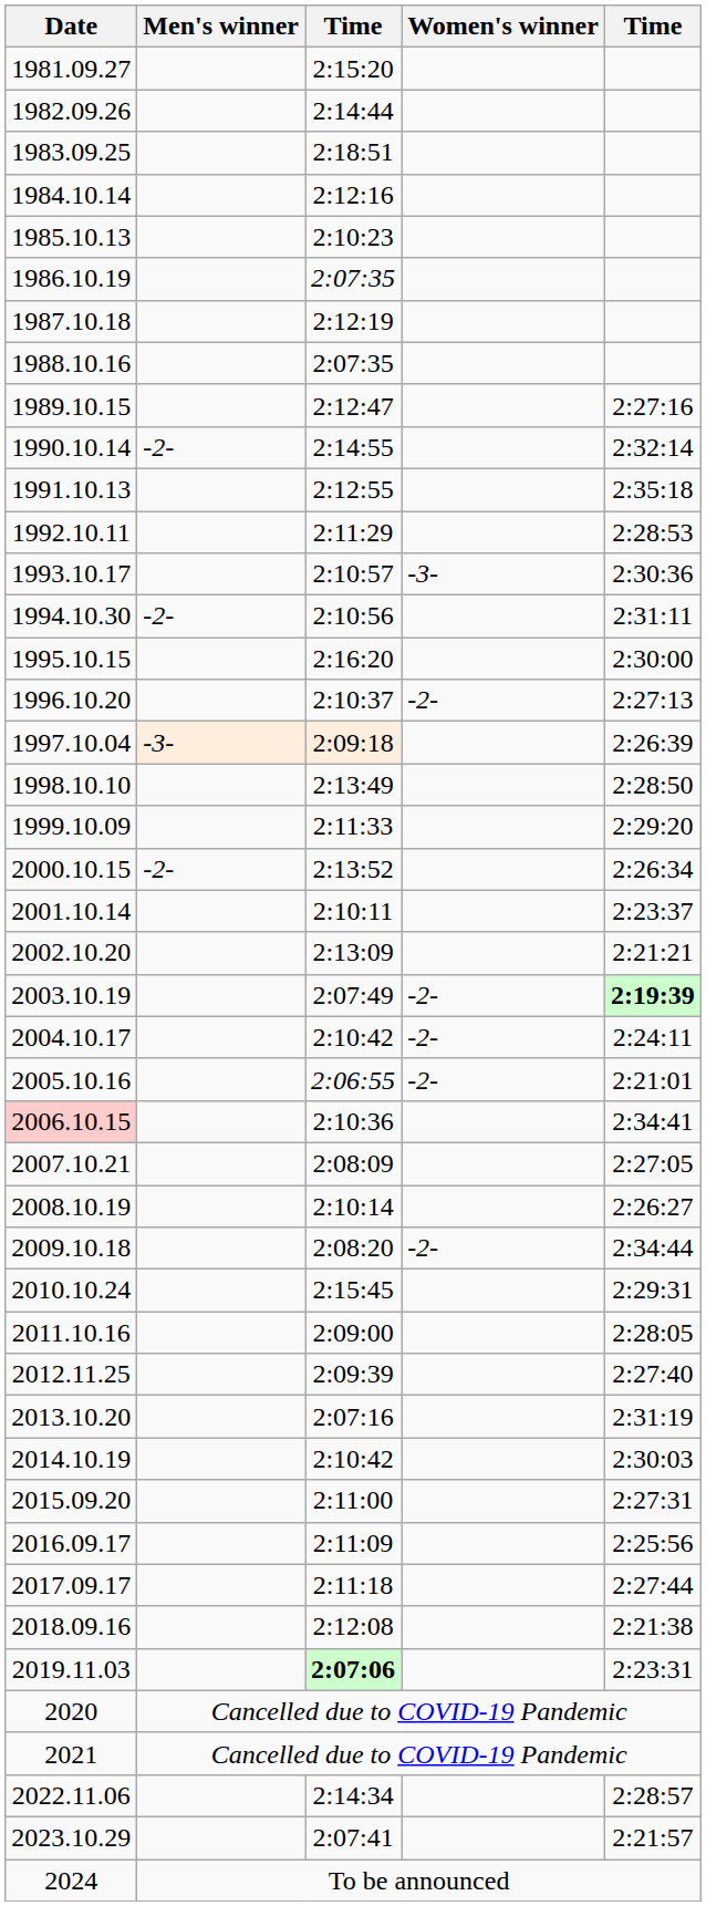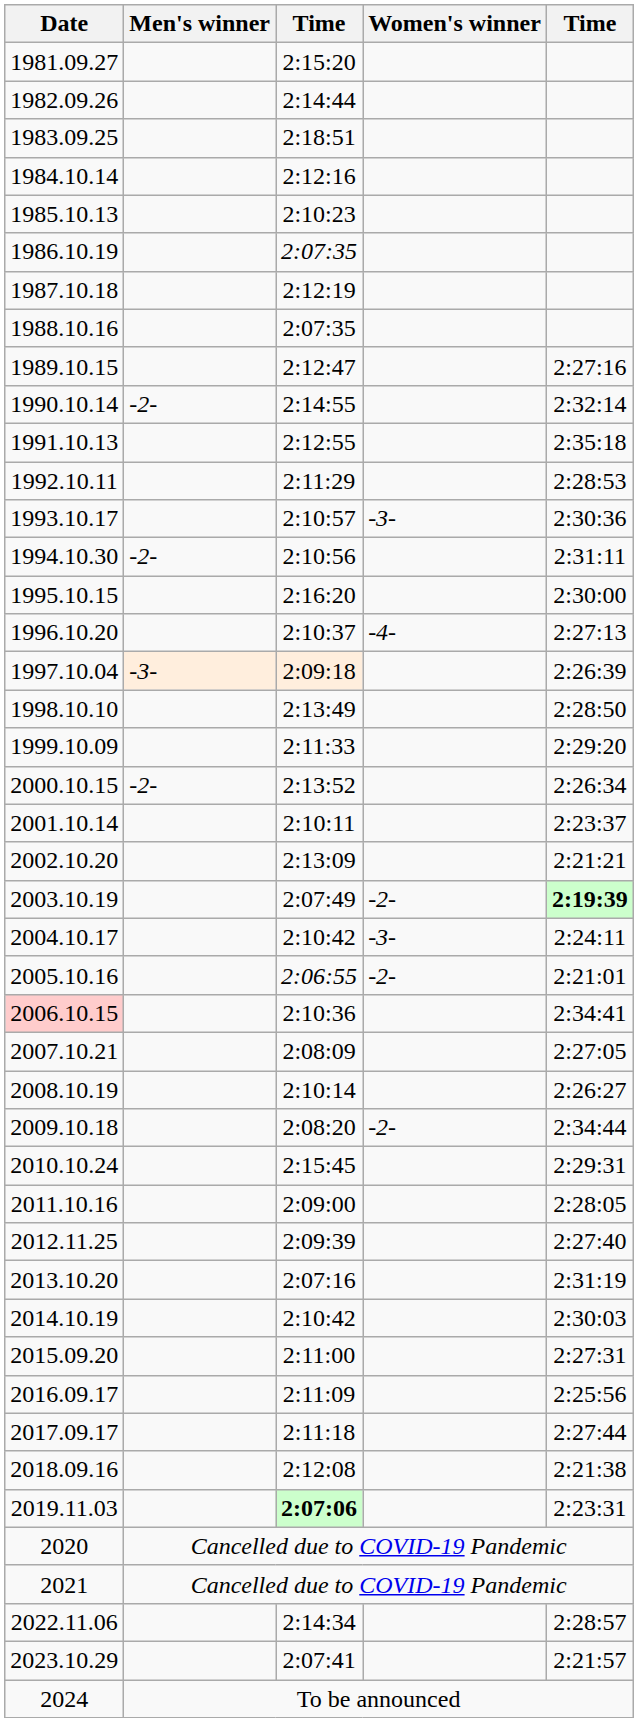 <table class="wikitable sortable" style=" text-align:center;">
 <tr>
 <th>Date</th>
 <th>Men's winner</th>
 <th>Time</th>
 <th>Women's winner</th>
 <th>Time</th>
 </tr>
 <tr>
 <td>1981.09.27</td>
 <td align="left"></td>
 <td>2:15:20</td>
 <td></td>
 <td></td>
 </tr>
 <tr>
 <td>1982.09.26</td>
 <td align="left"></td>
 <td>2:14:44</td>
 <td></td>
 <td></td>
 </tr>
 <tr>
 <td>1983.09.25</td>
 <td align="left"></td>
 <td>2:18:51</td>
 <td></td>
 <td></td>
 </tr>
 <tr>
 <td>1984.10.14</td>
 <td align="left"></td>
 <td>2:12:16</td>
 <td></td>
 <td></td>
 </tr>
 <tr>
 <td>1985.10.13</td>
 <td align="left"></td>
 <td>2:10:23</td>
 <td></td>
 <td></td>
 </tr>
 <tr>
 <td>1986.10.19</td>
 <td align="left"></td>
 <td><em>2:07:35</em></td>
 <td></td>
 <td></td>
 </tr>
 <tr>
 <td>1987.10.18</td>
 <td align="left"></td>
 <td>2:12:19</td>
 <td></td>
 <td></td>
 </tr>
 <tr>
 <td>1988.10.16</td>
 <td align="left"></td>
 <td>2:07:35</td>
 <td></td>
 <td></td>
 </tr>
 <tr>
 <td>1989.10.15</td>
 <td align="left"></td>
 <td>2:12:47</td>
 <td align="left"></td>
 <td>2:27:16</td>
 </tr>
 <tr>
 <td>1990.10.14</td>
 <td align="left"> <em>-2-</em></td>
 <td>2:14:55</td>
 <td align="left"></td>
 <td>2:32:14</td>
 </tr>
 <tr>
 <td>1991.10.13</td>
 <td align="left"></td>
 <td>2:12:55</td>
 <td align="left"></td>
 <td>2:35:18</td>
 </tr>
 <tr>
 <td>1992.10.11</td>
 <td align="left"></td>
 <td>2:11:29</td>
 <td align="left"></td>
 <td>2:28:53</td>
 </tr>
 <tr>
 <td>1993.10.17</td>
 <td align="left"></td>
 <td>2:10:57</td>
 <td align="left"> <em>-3-</em></td>
 <td>2:30:36</td>
 </tr>
 <tr>
 <td>1994.10.30</td>
 <td align="left"> <em>-2-</em></td>
 <td>2:10:56</td>
 <td align="left"></td>
 <td>2:31:11</td>
 </tr>
 <tr>
 <td>1995.10.15</td>
 <td align="left"></td>
 <td>2:16:20</td>
 <td align="left"></td>
 <td>2:30:00</td>
 </tr>
 <tr>
 <td>1996.10.20</td>
 <td align="left"></td>
 <td>2:10:37</td>
-<td align="left"> <em>-2-</em></td>
+<td align="left"> <em>-4-</em></td>
 <td>2:27:13</td>
 </tr>
 <tr>
 <td>1997.10.04</td>
 <td align="left" bgcolor="#FFEEDD"> <em>-3-</em></td>
 <td bgcolor="#FFEEDD">2:09:18</td>
 <td align="left"></td>
 <td>2:26:39</td>
 </tr>
 <tr>
 <td>1998.10.10</td>
 <td align="left"></td>
 <td>2:13:49</td>
 <td align="left"></td>
 <td>2:28:50</td>
 </tr>
 <tr>
 <td>1999.10.09</td>
 <td align="left"></td>
 <td>2:11:33</td>
 <td align="left"></td>
 <td>2:29:20</td>
 </tr>
 <tr>
 <td>2000.10.15</td>
 <td align="left"> <em>-2-</em></td>
 <td>2:13:52</td>
 <td align="left"></td>
 <td>2:26:34</td>
 </tr>
 <tr>
 <td>2001.10.14</td>
 <td align="left"></td>
 <td>2:10:11</td>
 <td align="left"></td>
 <td>2:23:37</td>
 </tr>
 <tr>
 <td>2002.10.20</td>
 <td align="left"></td>
 <td>2:13:09</td>
 <td align="left"></td>
 <td>2:21:21</td>
 </tr>
 <tr>
 <td>2003.10.19</td>
 <td align="left"></td>
 <td>2:07:49</td>
 <td align="left"> <em>-2-</em></td>
 <td bgcolor="#CCFFCC"><strong>2:19:39</strong></td>
 </tr>
 <tr>
 <td>2004.10.17</td>
 <td align="left"></td>
 <td>2:10:42</td>
-<td align="left"> <em>-2-</em></td>
+<td align="left"> <em>-3-</em></td>
 <td>2:24:11</td>
 </tr>
 <tr>
 <td>2005.10.16</td>
 <td align="left"></td>
 <td><em>2:06:55</em></td>
 <td align="left"> <em>-2-</em></td>
 <td>2:21:01</td>
 </tr>
 <tr>
 <td bgcolor="#FFCCCC">2006.10.15</td>
 <td align="left"></td>
 <td>2:10:36</td>
 <td align="left"></td>
 <td>2:34:41</td>
 </tr>
 <tr>
 <td>2007.10.21</td>
 <td align="left"></td>
 <td>2:08:09</td>
 <td align="left"></td>
 <td>2:27:05</td>
 </tr>
 <tr>
 <td>2008.10.19</td>
 <td align="left"></td>
 <td>2:10:14</td>
 <td align="left"></td>
 <td>2:26:27</td>
 </tr>
 <tr>
 <td>2009.10.18</td>
 <td align="left"></td>
 <td>2:08:20</td>
 <td align="left"> <em>-2-</em></td>
 <td>2:34:44</td>
 </tr>
 <tr>
 <td>2010.10.24</td>
 <td align="left"></td>
 <td>2:15:45</td>
 <td align="left"></td>
 <td>2:29:31</td>
 </tr>
 <tr>
 <td>2011.10.16</td>
 <td align="left"></td>
 <td>2:09:00</td>
 <td align="left"></td>
 <td>2:28:05</td>
 </tr>
 <tr>
 <td>2012.11.25</td>
 <td align="left"></td>
 <td>2:09:39</td>
 <td align="left"></td>
 <td>2:27:40</td>
 </tr>
 <tr>
 <td>2013.10.20</td>
 <td align="left"></td>
 <td>2:07:16</td>
 <td align="left"></td>
 <td>2:31:19</td>
 </tr>
 <tr>
 <td>2014.10.19</td>
 <td align="left"></td>
 <td>2:10:42</td>
 <td align="left"></td>
 <td>2:30:03</td>
 </tr>
 <tr>
 <td>2015.09.20</td>
 <td align="left"></td>
 <td>2:11:00</td>
 <td align="left"></td>
 <td>2:27:31</td>
 </tr>
 <tr>
 <td>2016.09.17</td>
 <td align="left"></td>
 <td>2:11:09</td>
 <td align="left"></td>
 <td>2:25:56</td>
 </tr>
 <tr>
 <td>2017.09.17</td>
 <td align="left"></td>
 <td>2:11:18</td>
 <td align="left"></td>
 <td>2:27:44</td>
 </tr>
 <tr>
 <td>2018.09.16</td>
 <td align="left"></td>
 <td>2:12:08</td>
 <td align="left"></td>
 <td>2:21:38</td>
 </tr>
 <tr>
 <td>2019.11.03</td>
 <td align="left"></td>
 <td bgcolor="#CCFFCC"><strong>2:07:06</strong></td>
 <td align="left"></td>
 <td>2:23:31</td>
 </tr>
 <tr>
 <td>2020</td>
 <td colspan="4" align="center" data-sort-value=""><em>Cancelled due to <a href='#'>COVID-19</a> Pandemic</em></td>
 </tr>
 <tr>
 <td>2021</td>
 <td colspan="4" align="center" data-sort-value=""><em>Cancelled due to <a href='#'>COVID-19</a> Pandemic</em></td>
 </tr>
 <tr>
 <td>2022.11.06</td>
 <td align="left"></td>
 <td>2:14:34</td>
 <td align="left"></td>
 <td>2:28:57</td>
 </tr>
 <tr>
 <td>2023.10.29</td>
 <td align="left"></td>
 <td>2:07:41</td>
 <td align="left"></td>
 <td>2:21:57</td>
 </tr>
 <tr>
 <td>2024</td>
 <td colspan="4" align="center" data-sort-value="">To be announced</td>
 </tr>
 </table>
